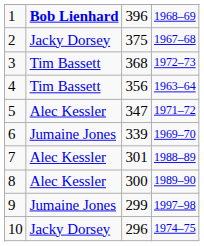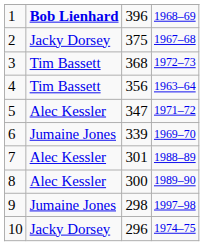 <table class="wikitable">
 <tr>
 </tr>
 <tr>
 <td>1</td>
 <td><strong><a href='#'>Bob Lienhard</a></strong></td>
 <td>396</td>
 <td style="font-size:80%;"><a href='#'>1968–69</a></td>
 </tr>
 <tr>
 <td>2</td>
 <td><a href='#'>Jacky Dorsey</a></td>
 <td>375</td>
 <td style="font-size:80%;"><a href='#'>1967–68</a></td>
 </tr>
 <tr>
 <td>3</td>
 <td><a href='#'>Tim Bassett</a></td>
 <td>368</td>
 <td style="font-size:80%;"><a href='#'>1972–73</a></td>
 </tr>
 <tr>
 <td>4</td>
 <td><a href='#'>Tim Bassett</a></td>
 <td>356</td>
 <td style="font-size:80%;"><a href='#'>1963–64</a></td>
 </tr>
 <tr>
 <td>5</td>
 <td><a href='#'>Alec Kessler</a></td>
 <td>347</td>
 <td style="font-size:80%;"><a href='#'>1971–72</a></td>
 </tr>
 <tr>
 <td>6</td>
 <td><a href='#'>Jumaine Jones</a></td>
 <td>339</td>
 <td style="font-size:80%;"><a href='#'>1969–70</a></td>
 </tr>
 <tr>
 <td>7</td>
 <td><a href='#'>Alec Kessler</a></td>
 <td>301</td>
 <td style="font-size:80%;"><a href='#'>1988–89</a></td>
 </tr>
 <tr>
 <td>8</td>
 <td><a href='#'>Alec Kessler</a></td>
 <td>300</td>
 <td style="font-size:80%;"><a href='#'>1989–90</a></td>
 </tr>
 <tr>
 <td>9</td>
 <td><a href='#'>Jumaine Jones</a></td>
-<td>299</td>
+<td>298</td>
 <td style="font-size:80%;"><a href='#'>1997–98</a></td>
 </tr>
 <tr>
 <td>10</td>
 <td><a href='#'>Jacky Dorsey</a></td>
 <td>296</td>
 <td style="font-size:80%;"><a href='#'>1974–75</a></td>
 </tr>
 </table>
